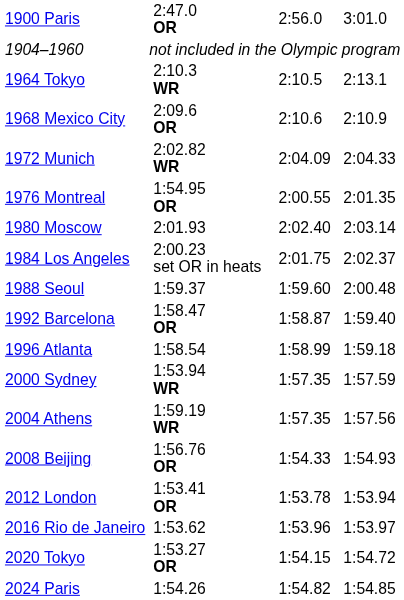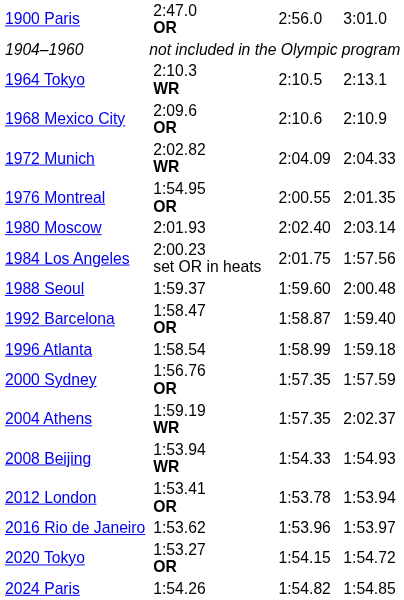 <table>
 <tr>
 <td><a href='#'>1900 Paris</a><br></td>
 <td></td>
 <td>2:47.0 <br> <strong>OR</strong></td>
 <td></td>
 <td>2:56.0</td>
 <td></td>
 <td>3:01.0</td>
 </tr>
 <tr>
 <td><em>1904–1960</em></td>
 <td colspan=6 align=center><em>not included in the Olympic program</em></td>
 </tr>
 <tr>
 <td><a href='#'>1964 Tokyo</a><br></td>
 <td></td>
 <td>2:10.3 <br> <strong>WR</strong></td>
 <td></td>
 <td>2:10.5</td>
 <td></td>
 <td>2:13.1</td>
 </tr>
 <tr>
 <td><a href='#'>1968 Mexico City</a><br></td>
 <td></td>
 <td>2:09.6 <br> <strong>OR</strong></td>
 <td></td>
 <td>2:10.6</td>
 <td></td>
 <td>2:10.9</td>
 </tr>
 <tr>
 <td><a href='#'>1972 Munich</a><br></td>
 <td></td>
 <td>2:02.82 <br> <strong>WR</strong></td>
 <td></td>
 <td>2:04.09</td>
 <td></td>
 <td>2:04.33</td>
 </tr>
 <tr>
 <td><a href='#'>1976 Montreal</a><br></td>
 <td></td>
 <td>1:54.95 <br> <strong>OR</strong></td>
 <td></td>
 <td>2:00.55</td>
 <td></td>
 <td>2:01.35</td>
 </tr>
 <tr>
 <td><a href='#'>1980 Moscow</a><br></td>
 <td></td>
 <td>2:01.93</td>
 <td></td>
 <td>2:02.40</td>
 <td></td>
 <td>2:03.14</td>
 </tr>
 <tr>
 <td><a href='#'>1984 Los Angeles</a><br></td>
 <td></td>
 <td>2:00.23 <br><span>set OR in heats</span></td>
 <td></td>
 <td>2:01.75</td>
 <td></td>
-<td>2:02.37</td>
+<td>1:57.56</td>
 </tr>
 <tr>
 <td><a href='#'>1988 Seoul</a><br></td>
 <td></td>
 <td>1:59.37</td>
 <td></td>
 <td>1:59.60</td>
 <td></td>
 <td>2:00.48</td>
 </tr>
 <tr>
 <td><a href='#'>1992 Barcelona</a><br></td>
 <td></td>
 <td>1:58.47 <br> <strong>OR</strong></td>
 <td></td>
 <td>1:58.87</td>
 <td></td>
 <td>1:59.40</td>
 </tr>
 <tr>
 <td><a href='#'>1996 Atlanta</a><br></td>
 <td></td>
 <td>1:58.54</td>
 <td></td>
 <td>1:58.99</td>
 <td></td>
 <td>1:59.18</td>
 </tr>
 <tr>
 <td><a href='#'>2000 Sydney</a><br></td>
 <td></td>
-<td>1:53.94 <br> <strong>WR</strong></td>
+<td>1:56.76 <br> <strong>OR</strong></td>
 <td></td>
 <td>1:57.35</td>
 <td></td>
 <td>1:57.59</td>
 </tr>
 <tr>
 <td><a href='#'>2004 Athens</a><br></td>
 <td></td>
 <td>1:59.19 <br> <strong>WR</strong></td>
 <td></td>
 <td>1:57.35</td>
 <td></td>
-<td>1:57.56</td>
+<td>2:02.37</td>
 </tr>
 <tr>
 <td><a href='#'>2008 Beijing</a><br></td>
 <td></td>
-<td>1:56.76 <br> <strong>OR</strong></td>
+<td>1:53.94 <br> <strong>WR</strong></td>
 <td></td>
 <td>1:54.33</td>
 <td></td>
 <td>1:54.93</td>
 </tr>
 <tr>
 <td><a href='#'>2012 London</a><br></td>
 <td></td>
 <td>1:53.41 <br> <strong>OR</strong></td>
 <td></td>
 <td>1:53.78</td>
 <td></td>
 <td>1:53.94</td>
 </tr>
 <tr>
 <td><a href='#'>2016 Rio de Janeiro</a><br></td>
 <td></td>
 <td>1:53.62</td>
 <td></td>
 <td>1:53.96</td>
 <td></td>
 <td>1:53.97</td>
 </tr>
 <tr>
 <td><a href='#'>2020 Tokyo</a><br></td>
 <td></td>
 <td>1:53.27 <br> <strong>OR</strong></td>
 <td></td>
 <td>1:54.15</td>
 <td></td>
 <td>1:54.72</td>
 </tr>
 <tr>
 <td><a href='#'>2024 Paris</a> <br></td>
 <td></td>
 <td>1:54.26</td>
 <td></td>
 <td>1:54.82</td>
 <td></td>
 <td>1:54.85</td>
 </tr>
 <tr>
 </tr>
 </table>
